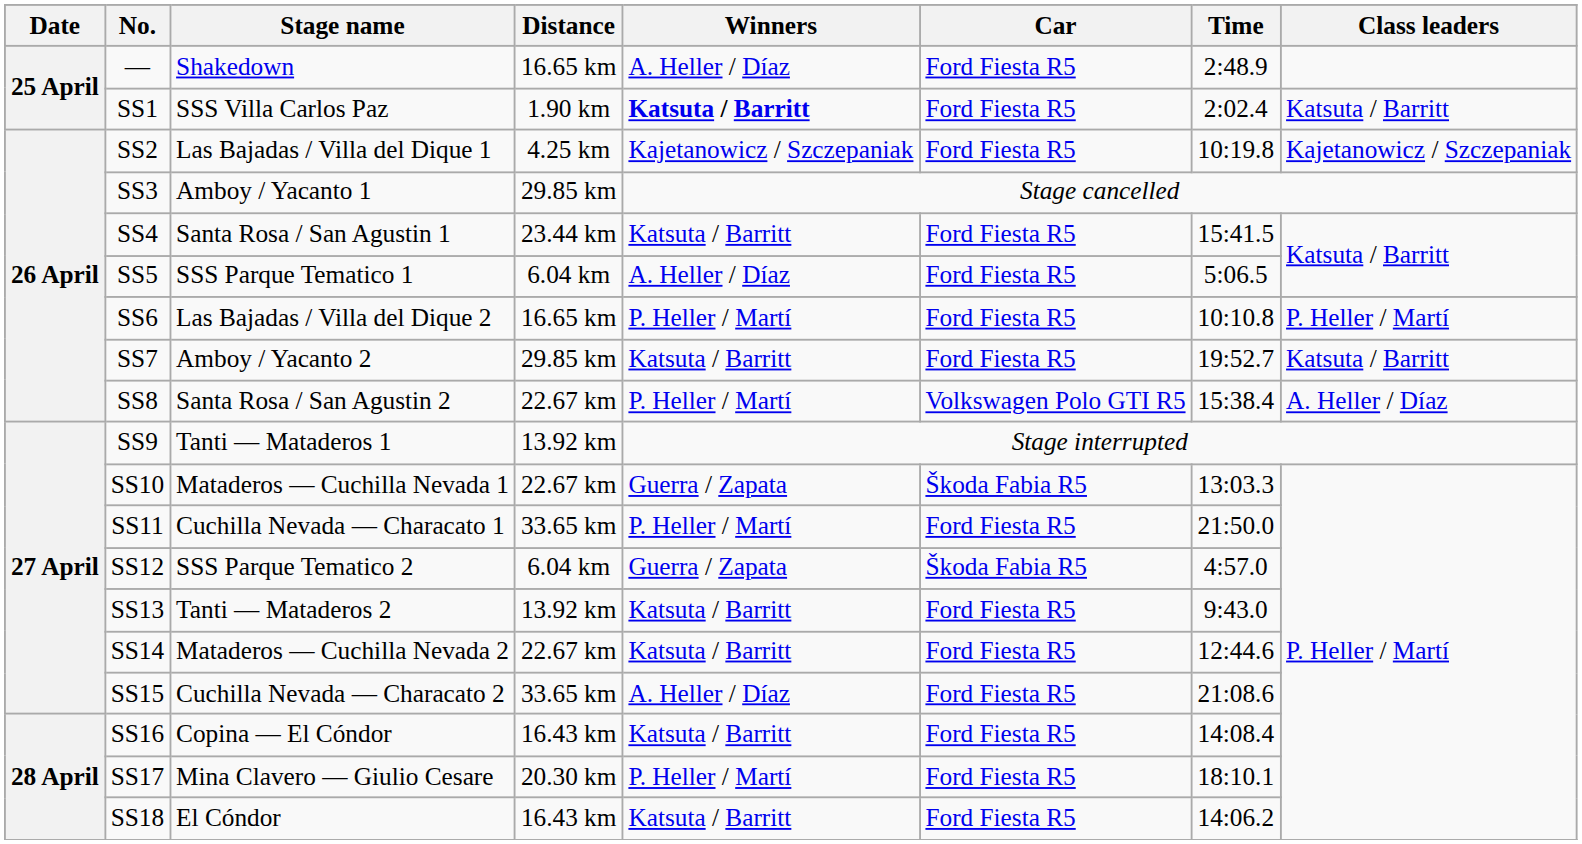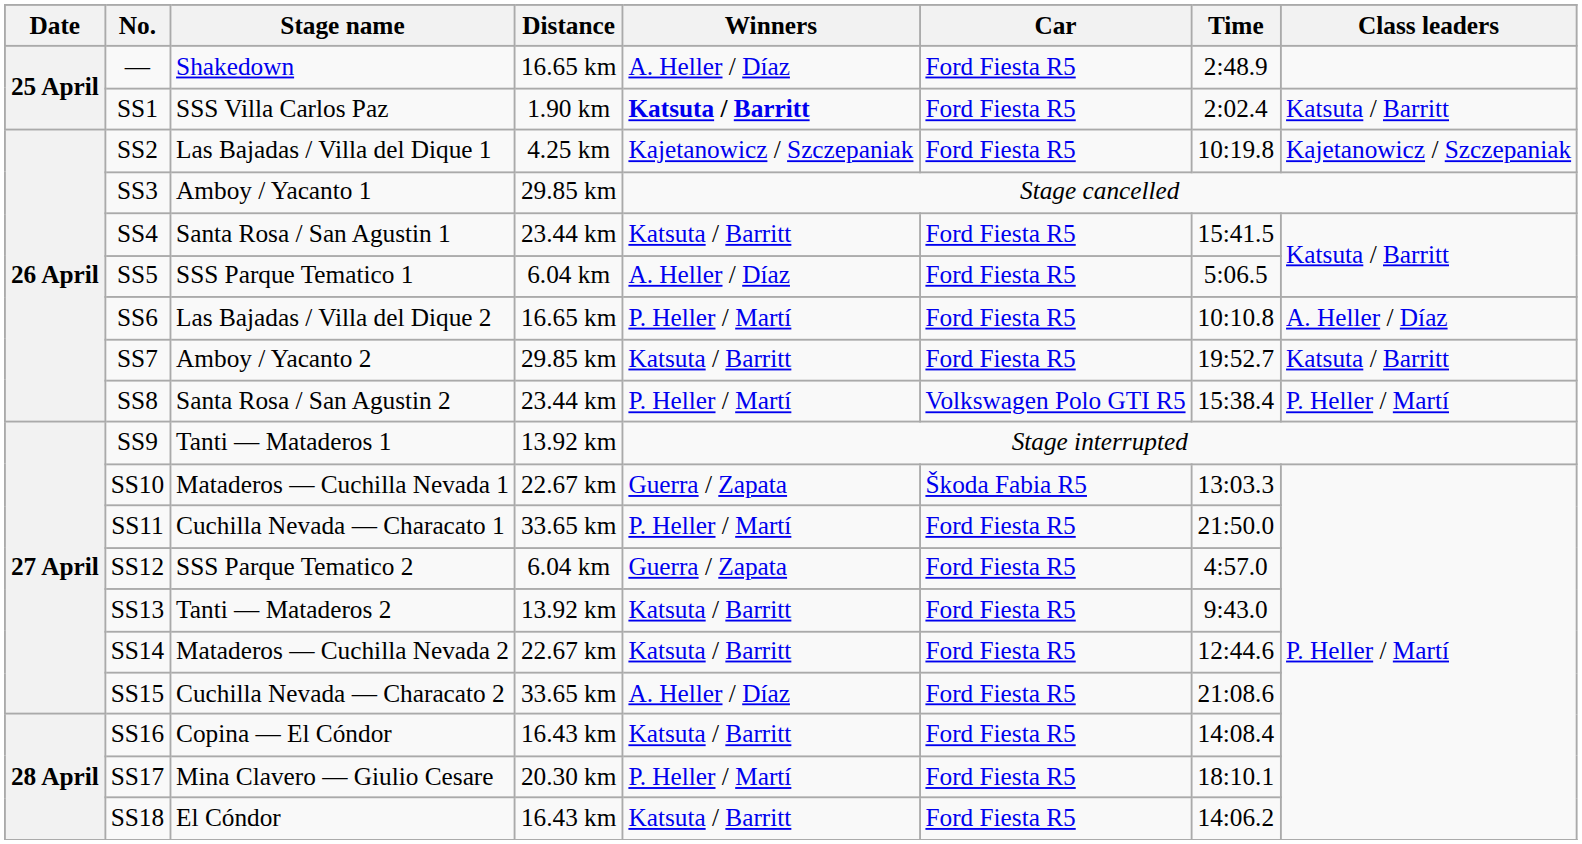 <table class="wikitable" style="font-size: 85%;">
 <tr>
 <th>Date</th>
 <th>No.</th>
 <th>Stage name</th>
 <th>Distance</th>
 <th>Winners</th>
 <th>Car</th>
 <th>Time</th>
 <th nowrap>Class leaders</th>
 </tr>
 <tr>
 <th nowrap rowspan="2">25 April</th>
 <td align="center">—</td>
 <td nowrap><a href='#'>Shakedown</a></td>
 <td align="center">16.65 km</td>
 <td><a href='#'>A. Heller</a> / <a href='#'>Díaz</a></td>
 <td><a href='#'>Ford Fiesta R5</a></td>
 <td align="center">2:48.9</td>
 <td></td>
 </tr>
 <tr>
 <td align="center">SS1</td>
 <td>SSS Villa Carlos Paz</td>
 <td align="center">1.90 km</td>
 <td nowrap><strong><a href='#'>Katsuta</a> / <a href='#'>Barritt</a></strong></td>
 <td nowrap><a href='#'>Ford Fiesta R5</a></td>
 <td align="center">2:02.4</td>
 <td nowrap><a href='#'>Katsuta</a> / <a href='#'>Barritt</a></td>
 </tr>
 <tr>
 <th rowspan="7">26 April</th>
 <td align="center">SS2</td>
 <td>Las Bajadas / Villa del Dique 1</td>
 <td align="center">4.25 km</td>
 <td nowrap><a href='#'>Kajetanowicz</a> / <a href='#'>Szczepaniak</a></td>
 <td><a href='#'>Ford Fiesta R5</a></td>
 <td align="center">10:19.8</td>
 <td nowrap><a href='#'>Kajetanowicz</a> / <a href='#'>Szczepaniak</a></td>
 </tr>
 <tr>
 <td align="center">SS3</td>
 <td>Amboy / Yacanto 1</td>
 <td align="center">29.85 km</td>
 <td colspan="4" align="center"><em>Stage cancelled</em></td>
 </tr>
 <tr>
 <td align="center">SS4</td>
 <td>Santa Rosa / San Agustin 1</td>
 <td align="center">23.44 km</td>
 <td><a href='#'>Katsuta</a> / <a href='#'>Barritt</a></td>
 <td><a href='#'>Ford Fiesta R5</a></td>
 <td align="center">15:41.5</td>
 <td rowspan="2"><a href='#'>Katsuta</a> / <a href='#'>Barritt</a></td>
 </tr>
 <tr>
 <td align="center">SS5</td>
 <td>SSS Parque Tematico 1</td>
 <td align="center">6.04 km</td>
 <td><a href='#'>A. Heller</a> / <a href='#'>Díaz</a></td>
 <td><a href='#'>Ford Fiesta R5</a></td>
 <td align="center">5:06.5</td>
 </tr>
 <tr>
 <td align="center">SS6</td>
 <td>Las Bajadas / Villa del Dique 2</td>
 <td align="center">16.65 km</td>
 <td><a href='#'>P. Heller</a> / <a href='#'>Martí</a></td>
 <td><a href='#'>Ford Fiesta R5</a></td>
 <td align="center">10:10.8</td>
-<td><a href='#'>P. Heller</a> / <a href='#'>Martí</a></td>
+<td><a href='#'>A. Heller</a> / <a href='#'>Díaz</a></td>
 </tr>
 <tr>
 <td align="center">SS7</td>
 <td>Amboy / Yacanto 2</td>
 <td align="center">29.85 km</td>
 <td><a href='#'>Katsuta</a> / <a href='#'>Barritt</a></td>
 <td><a href='#'>Ford Fiesta R5</a></td>
 <td align="center">19:52.7</td>
 <td><a href='#'>Katsuta</a> / <a href='#'>Barritt</a></td>
 </tr>
 <tr>
 <td align="center">SS8</td>
 <td>Santa Rosa / San Agustin 2</td>
-<td align="center">22.67 km</td>
+<td align="center">23.44 km</td>
 <td><a href='#'>P. Heller</a> / <a href='#'>Martí</a></td>
 <td nowrap><a href='#'>Volkswagen Polo GTI R5</a></td>
 <td align="center">15:38.4</td>
-<td><a href='#'>A. Heller</a> / <a href='#'>Díaz</a></td>
+<td><a href='#'>P. Heller</a> / <a href='#'>Martí</a></td>
 </tr>
 <tr>
 <th rowspan="7">27 April</th>
 <td align="center">SS9</td>
 <td>Tanti — Mataderos 1</td>
 <td align="center">13.92 km</td>
 <td colspan="4" align="center"><em>Stage interrupted</em></td>
 </tr>
 <tr>
 <td align="center">SS10</td>
 <td>Mataderos — Cuchilla Nevada 1</td>
 <td align="center">22.67 km</td>
 <td><a href='#'>Guerra</a> / <a href='#'>Zapata</a></td>
 <td><a href='#'>Škoda Fabia R5</a></td>
 <td align="center">13:03.3</td>
 <td rowspan="9"><a href='#'>P. Heller</a> / <a href='#'>Martí</a></td>
 </tr>
 <tr>
 <td align="center">SS11</td>
 <td>Cuchilla Nevada — Characato 1</td>
 <td align="center">33.65 km</td>
 <td><a href='#'>P. Heller</a> / <a href='#'>Martí</a></td>
 <td><a href='#'>Ford Fiesta R5</a></td>
 <td align="center">21:50.0</td>
 </tr>
 <tr>
 <td align="center">SS12</td>
 <td>SSS Parque Tematico 2</td>
 <td align="center">6.04 km</td>
 <td><a href='#'>Guerra</a> / <a href='#'>Zapata</a></td>
-<td><a href='#'>Škoda Fabia R5</a></td>
+<td><a href='#'>Ford Fiesta R5</a></td>
 <td align="center">4:57.0</td>
 </tr>
 <tr>
 <td align="center">SS13</td>
 <td>Tanti — Mataderos 2</td>
 <td align="center">13.92 km</td>
 <td><a href='#'>Katsuta</a> / <a href='#'>Barritt</a></td>
 <td><a href='#'>Ford Fiesta R5</a></td>
 <td align="center">9:43.0</td>
 </tr>
 <tr>
 <td align="center">SS14</td>
 <td nowrap>Mataderos — Cuchilla Nevada 2</td>
 <td align="center">22.67 km</td>
 <td><a href='#'>Katsuta</a> / <a href='#'>Barritt</a></td>
 <td><a href='#'>Ford Fiesta R5</a></td>
 <td align="center">12:44.6</td>
 </tr>
 <tr>
 <td align="center">SS15</td>
 <td nowrap>Cuchilla Nevada — Characato 2</td>
 <td align="center">33.65 km</td>
 <td><a href='#'>A. Heller</a> / <a href='#'>Díaz</a></td>
 <td><a href='#'>Ford Fiesta R5</a></td>
 <td align="center">21:08.6</td>
 </tr>
 <tr>
 <th rowspan="3">28 April</th>
 <td align="center">SS16</td>
 <td>Copina — El Cóndor</td>
 <td align="center">16.43 km</td>
 <td><a href='#'>Katsuta</a> / <a href='#'>Barritt</a></td>
 <td><a href='#'>Ford Fiesta R5</a></td>
 <td align="center">14:08.4</td>
 </tr>
 <tr>
 <td align="center">SS17</td>
 <td>Mina Clavero — Giulio Cesare</td>
 <td align="center">20.30 km</td>
 <td><a href='#'>P. Heller</a> / <a href='#'>Martí</a></td>
 <td><a href='#'>Ford Fiesta R5</a></td>
 <td align="center">18:10.1</td>
 </tr>
 <tr>
 <td align="center">SS18</td>
 <td>El Cóndor</td>
 <td align="center">16.43 km</td>
 <td><a href='#'>Katsuta</a> / <a href='#'>Barritt</a></td>
 <td><a href='#'>Ford Fiesta R5</a></td>
 <td align="center">14:06.2</td>
 </tr>
 <tr>
 </tr>
 </table>
